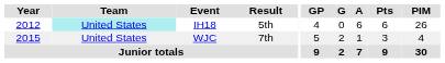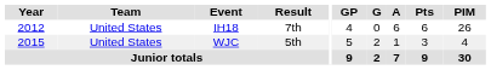 <table border="0" cellpadding="1" cellspacing="0" ID="Table3" style="text-align:center; width:40em;">
 <tr ALIGN="center" bgcolor="#e0e0e0">
 <th>Year</th>
 <th>Team</th>
 <th>Event</th>
 <th>Result</th>
 <th rowspan="99" bgcolor="#ffffff"></th>
 <th>GP</th>
 <th>G</th>
 <th>A</th>
 <th>Pts</th>
 <th>PIM</th>
 </tr>
 <tr>
 <td><a href='#'>2012</a></td>
-<td style="background: paleturquoise;"><a href='#'>United States</a></td>
+<td><a href='#'>United States</a></td>
 <td><a href='#'>IH18</a></td>
-<td>5th</td>
+<td>7th</td>
 <td>4</td>
 <td>0</td>
 <td>6</td>
 <td>6</td>
 <td>26</td>
 </tr>
 <tr bgcolor="#f0f0f0">
 <td><a href='#'>2015</a></td>
 <td><a href='#'>United States</a></td>
 <td><a href='#'>WJC</a></td>
-<td>7th</td>
+<td>5th</td>
 <td>5</td>
 <td>2</td>
 <td>1</td>
 <td>3</td>
 <td>4</td>
 </tr>
 <tr bgcolor="#e0e0e0">
 <th colspan="4">Junior totals</th>
 <th>9</th>
 <th>2</th>
 <th>7</th>
 <th>9</th>
 <th>30</th>
 </tr>
 </table>
